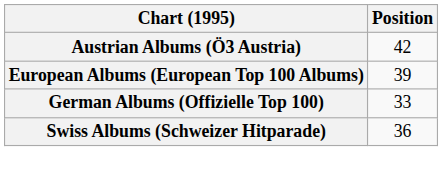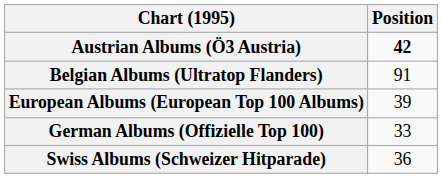 <table class="wikitable sortable plainrowheaders" style="text-align:center">
 <tr>
 <th scope="col">Chart (1995)</th>
 <th scope="col">Position</th>
 </tr>
 <tr>
 <th scope="row">Austrian Albums (Ö3 Austria)</th>
-<td>42</td>
+<td><strong>42</strong></td>
+</tr>
+<tr>
+<th scope="row">Belgian Albums (Ultratop Flanders)</th>
+<td>91</td>
 </tr>
 <tr>
 <th scope="row">European Albums (European Top 100 Albums)</th>
 <td>39</td>
 </tr>
 <tr>
 <th scope="row">German Albums (Offizielle Top 100)</th>
 <td>33</td>
 </tr>
 <tr>
 <th scope="row">Swiss Albums (Schweizer Hitparade)</th>
 <td>36</td>
 </tr>
 </table>
